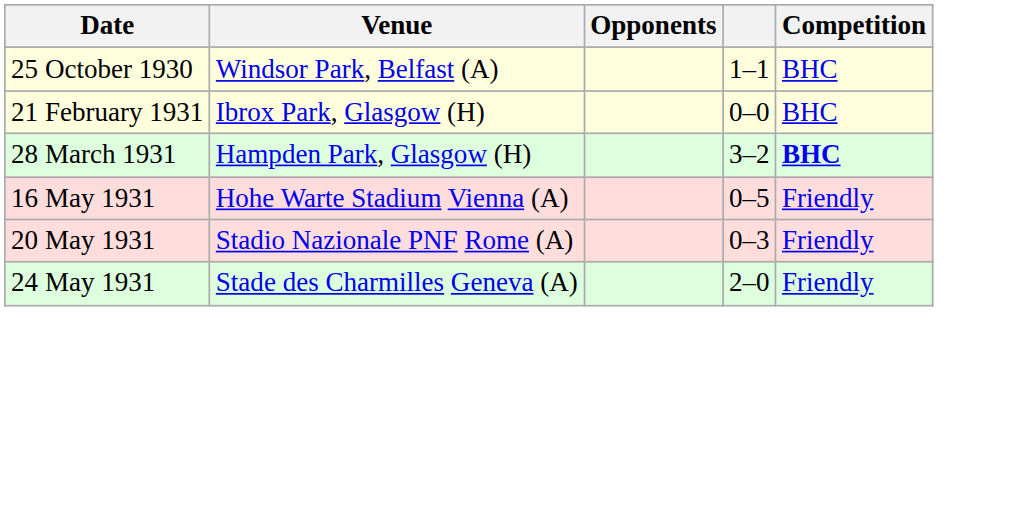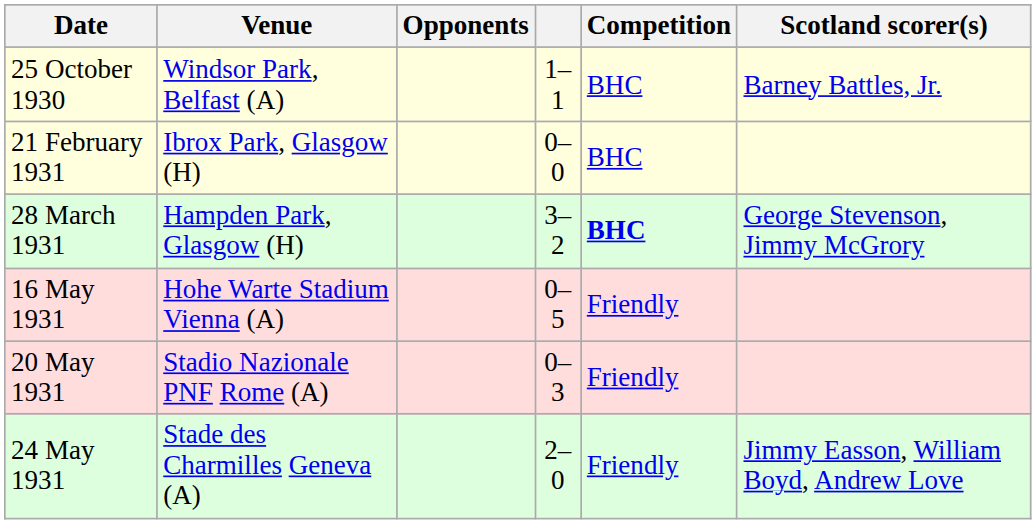 <table class="wikitable">
 <tr>
 <th>Date</th>
 <th>Venue</th>
 <th>Opponents</th>
 <th></th>
 <th>Competition</th>
+<th>Scotland scorer(s)</th>
 </tr>
 <tr bgcolor=#ffffdd>
 <td>25 October 1930</td>
 <td><a href='#'>Windsor Park</a>, <a href='#'>Belfast</a> (A)</td>
 <td></td>
 <td align=center>1–1</td>
 <td><a href='#'>BHC</a></td>
+<td><a href='#'>Barney Battles, Jr.</a></td>
 </tr>
 <tr bgcolor=#ffffdd>
 <td>21 February 1931</td>
 <td><a href='#'>Ibrox Park</a>, <a href='#'>Glasgow</a> (H)</td>
 <td></td>
 <td align=center>0–0</td>
 <td><a href='#'>BHC</a></td>
+<td></td>
 </tr>
 <tr bgcolor=#ddffdd>
 <td>28 March 1931</td>
 <td><a href='#'>Hampden Park</a>, <a href='#'>Glasgow</a> (H)</td>
 <td></td>
 <td align=center>3–2</td>
 <td><strong><a href='#'>BHC</a></strong></td>
+<td><a href='#'>George Stevenson</a>, <a href='#'>Jimmy McGrory</a></td>
 </tr>
 <tr bgcolor=#ffdddd>
 <td>16 May 1931</td>
 <td><a href='#'>Hohe Warte Stadium</a> <a href='#'>Vienna</a> (A)</td>
 <td></td>
 <td align=center>0–5</td>
 <td><a href='#'>Friendly</a></td>
+<td></td>
 </tr>
 <tr bgcolor=#ffdddd>
 <td>20 May 1931</td>
 <td><a href='#'>Stadio Nazionale PNF</a> <a href='#'>Rome</a> (A)</td>
 <td></td>
 <td align=center>0–3</td>
 <td><a href='#'>Friendly</a></td>
+<td></td>
 </tr>
 <tr bgcolor=#ddffdd>
 <td>24 May 1931</td>
 <td><a href='#'>Stade des Charmilles</a> <a href='#'>Geneva</a> (A)</td>
 <td></td>
 <td align=center>2–0</td>
 <td><a href='#'>Friendly</a></td>
+<td><a href='#'>Jimmy Easson</a>, <a href='#'>William Boyd</a>, <a href='#'>Andrew Love</a></td>
 </tr>
 </table>
